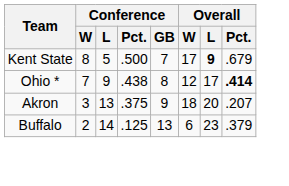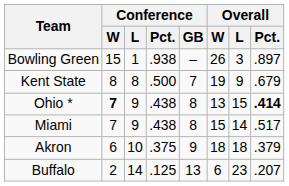 <table class="wikitable" style="text-align:center;">
 <tr>
 <th rowspan=2>Team</th>
 <th colspan=4>Conference</th>
 <th colspan=3>Overall</th>
 </tr>
 <tr>
 <th>W</th>
 <th>L</th>
 <th>Pct.</th>
 <th>GB</th>
 <th>W</th>
 <th>L</th>
 <th>Pct.</th>
 </tr>
 <tr>
+<td>Bowling Green</td>
+<td>15</td>
+<td>1</td>
+<td>.938</td>
+<td>–</td>
+<td>26</td>
+<td>3</td>
+<td>.897</td>
+</tr>
+<tr>
 <td>Kent State</td>
 <td>8</td>
-<td>5</td>
+<td>8</td>
 <td>.500</td>
 <td>7</td>
-<td>17</td>
-<td><strong>9</strong></td>
+<td>19</td>
+<td>9</td>
 <td>.679</td>
 </tr>
 <tr>
 <td>Ohio *</td>
+<td><strong>7</strong></td>
+<td>9</td>
+<td>.438</td>
+<td>8</td>
+<td>13</td>
+<td>15</td>
+<td><strong>.414</strong></td>
+</tr>
+<tr>
+<td>Miami</td>
 <td>7</td>
 <td>9</td>
 <td>.438</td>
 <td>8</td>
-<td>12</td>
-<td>17</td>
-<td><strong>.414</strong></td>
+<td>15</td>
+<td>14</td>
+<td>.517</td>
 </tr>
 <tr>
 <td>Akron</td>
-<td>3</td>
-<td>13</td>
+<td>6</td>
+<td>10</td>
 <td>.375</td>
 <td>9</td>
 <td>18</td>
-<td>20</td>
-<td>.207</td>
+<td>18</td>
+<td>.379</td>
 </tr>
 <tr>
 <td>Buffalo</td>
 <td>2</td>
 <td>14</td>
 <td>.125</td>
 <td>13</td>
 <td>6</td>
 <td>23</td>
-<td>.379</td>
+<td>.207</td>
 </tr>
 </table>
